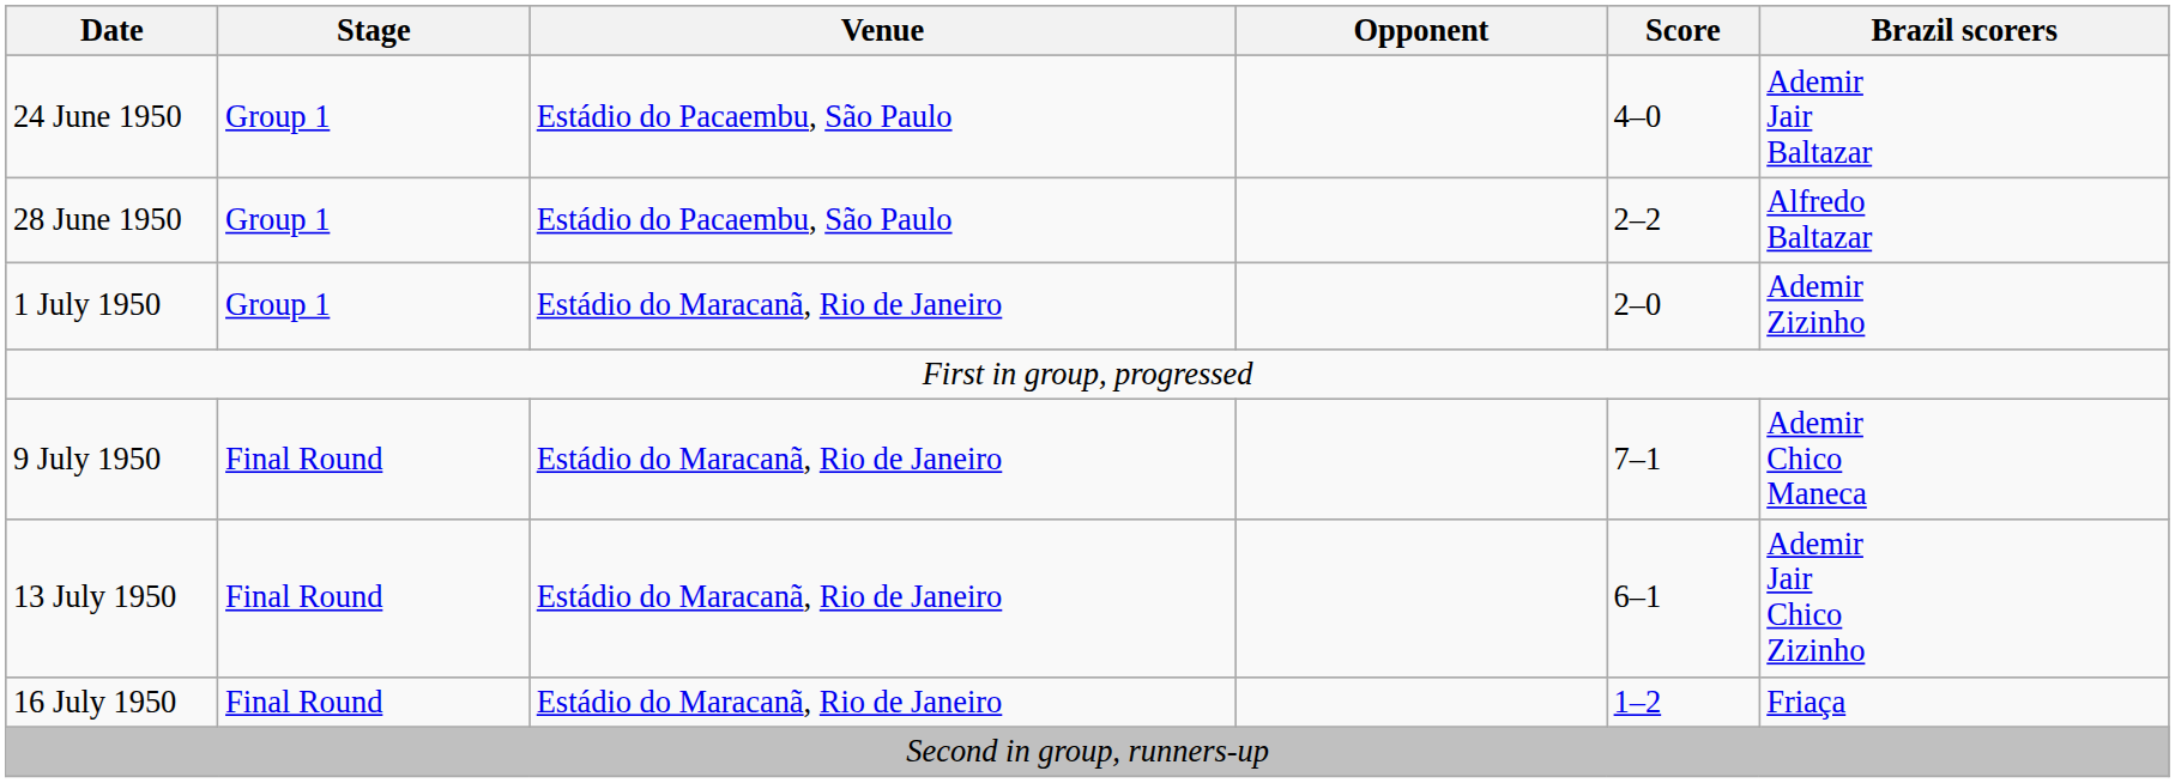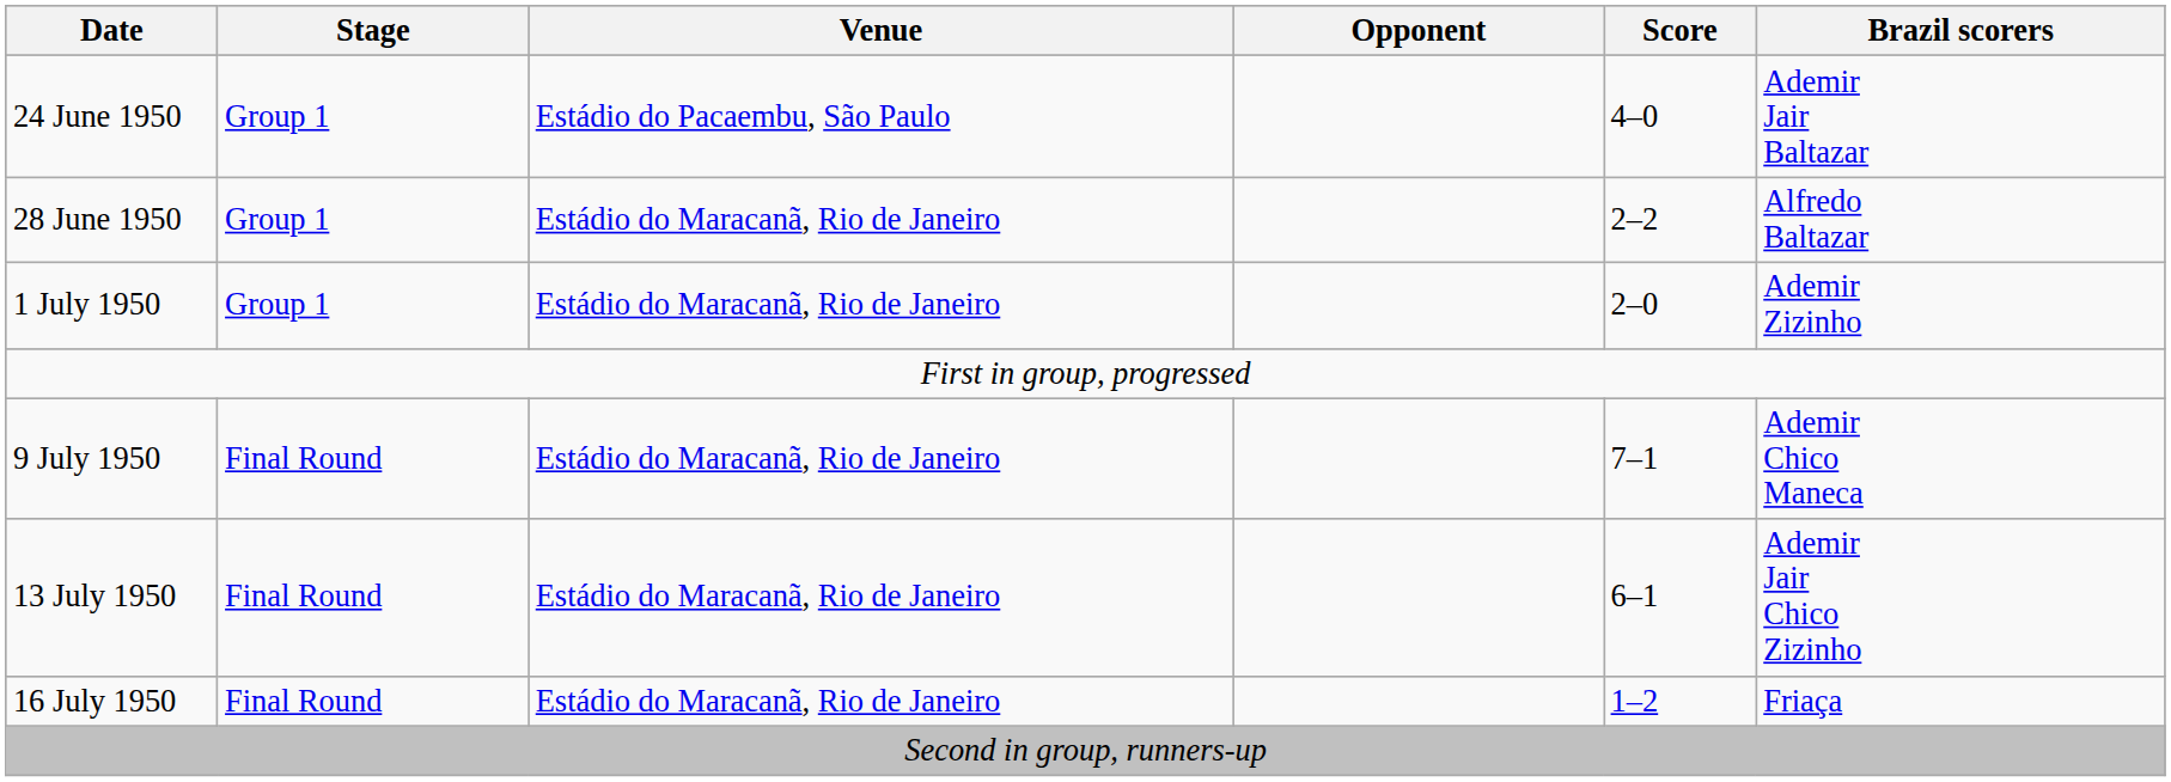 <table class="wikitable">
 <tr>
 <th width=100px>Date</th>
 <th width=150px>Stage</th>
 <th width=350px>Venue</th>
 <th width=180px>Opponent</th>
 <th width=70px>Score</th>
 <th width=200px>Brazil scorers</th>
 </tr>
 <tr>
 <td>24 June 1950</td>
 <td><a href='#'>Group 1</a></td>
 <td><a href='#'>Estádio do Pacaembu</a>, <a href='#'>São Paulo</a></td>
 <td></td>
 <td>4–0</td>
 <td><a href='#'>Ademir</a>  <br> <a href='#'>Jair</a>  <br> <a href='#'>Baltazar</a> </td>
 </tr>
 <tr>
 <td>28 June 1950</td>
 <td><a href='#'>Group 1</a></td>
-<td><a href='#'>Estádio do Pacaembu</a>, <a href='#'>São Paulo</a></td>
+<td><a href='#'>Estádio do Maracanã</a>, <a href='#'>Rio de Janeiro</a></td>
 <td></td>
 <td>2–2</td>
 <td><a href='#'>Alfredo</a>  <br> <a href='#'>Baltazar</a> </td>
 </tr>
 <tr>
 <td>1 July 1950</td>
 <td><a href='#'>Group 1</a></td>
 <td><a href='#'>Estádio do Maracanã</a>, <a href='#'>Rio de Janeiro</a></td>
 <td></td>
 <td>2–0</td>
 <td><a href='#'>Ademir</a>  <br> <a href='#'>Zizinho</a> </td>
 </tr>
 <tr>
 <td colspan="6" style="text-align:center;"><em>First in group, progressed</em></td>
 </tr>
 <tr>
 <td>9 July 1950</td>
 <td><a href='#'>Final Round</a></td>
 <td><a href='#'>Estádio do Maracanã</a>, <a href='#'>Rio de Janeiro</a></td>
 <td></td>
 <td>7–1</td>
 <td><a href='#'>Ademir</a>  <br> <a href='#'>Chico</a>  <br> <a href='#'>Maneca</a> </td>
 </tr>
 <tr>
 <td>13 July 1950</td>
 <td><a href='#'>Final Round</a></td>
 <td><a href='#'>Estádio do Maracanã</a>, <a href='#'>Rio de Janeiro</a></td>
 <td></td>
 <td>6–1</td>
 <td><a href='#'>Ademir</a>  <br> <a href='#'>Jair</a>  <br> <a href='#'>Chico</a>  <br> <a href='#'>Zizinho</a> </td>
 </tr>
 <tr>
 <td>16 July 1950</td>
 <td><a href='#'>Final Round</a></td>
 <td><a href='#'>Estádio do Maracanã</a>, <a href='#'>Rio de Janeiro</a></td>
 <td></td>
 <td><a href='#'>1–2</a></td>
 <td><a href='#'>Friaça</a> </td>
 </tr>
 <tr>
 <td colspan="6"  style="text-align:center; background:silver;"><em>Second in group, runners-up</em></td>
 </tr>
 </table>
